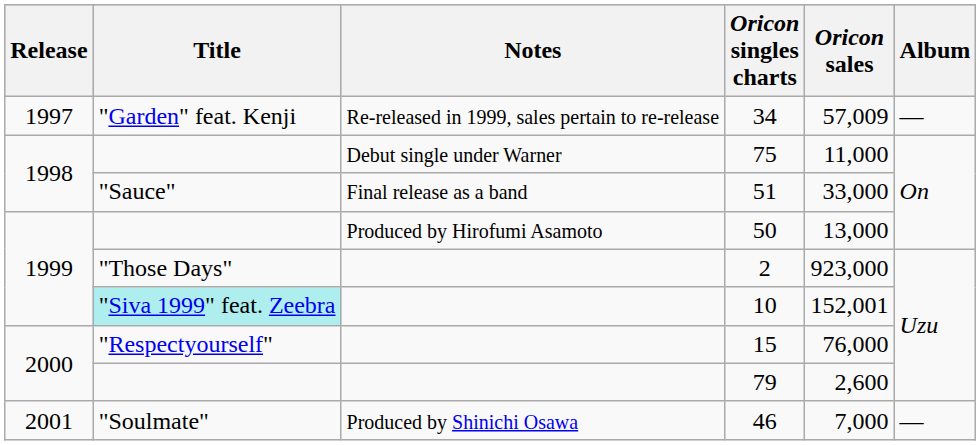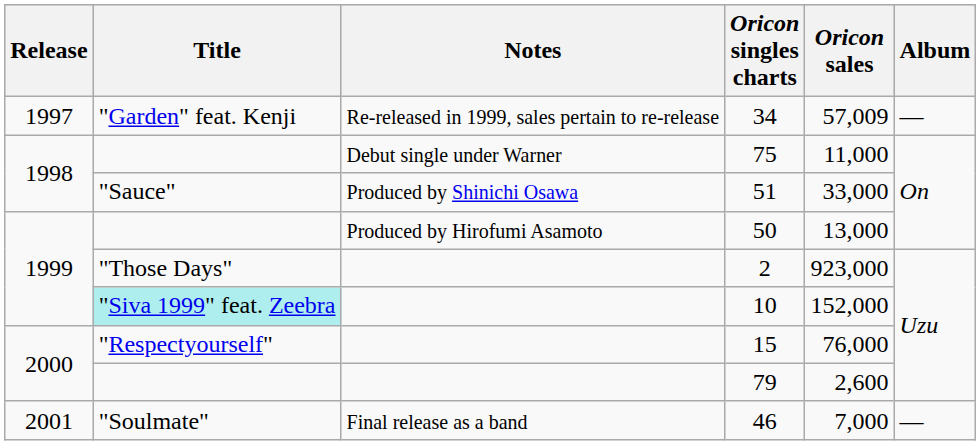 <table class="wikitable" style="text-align:center">
 <tr bgcolor="#CCCCCC">
 <th>Release</th>
 <th>Title</th>
 <th>Notes</th>
 <th><em>Oricon</em><br>singles<br>charts<br></th>
 <th><em>Oricon</em><br>sales<br></th>
 <th>Album</th>
 </tr>
 <tr>
 <td rowspan="1">1997</td>
 <td align="left">"<a href='#'>Garden</a>" feat. Kenji</td>
 <td align="left"><small>Re-released in 1999, sales pertain to re-release</small></td>
 <td>34</td>
 <td align="right">57,009</td>
 <td align="left" rowspan="1">—</td>
 </tr>
 <tr>
 <td rowspan="2">1998</td>
 <td align="left"></td>
 <td align="left"><small>Debut single under Warner</small></td>
 <td>75</td>
 <td align="right">11,000</td>
 <td align="left" rowspan="3"><em>On</em></td>
 </tr>
 <tr>
 <td align="left">"Sauce"</td>
-<td align="left"><small>Final release as a band</small></td>
+<td align="left"><small>Produced by <a href='#'>Shinichi Osawa</a></small></td>
 <td>51</td>
 <td align="right">33,000</td>
 </tr>
 <tr>
 <td rowspan="3">1999</td>
 <td align="left"></td>
 <td align="left"><small>Produced by Hirofumi Asamoto</small></td>
 <td>50</td>
 <td align="right">13,000</td>
 </tr>
 <tr>
 <td align="left">"Those Days"</td>
 <td align="left"></td>
 <td>2</td>
 <td align="right">923,000</td>
 <td align="left" rowspan="4"><em>Uzu</em></td>
 </tr>
 <tr>
 <td align="left" style="background: paleturquoise;">"<a href='#'>Siva 1999</a>" feat. <a href='#'>Zeebra</a></td>
 <td align="left"></td>
 <td>10</td>
-<td align="right">152,001</td>
+<td align="right">152,000</td>
 </tr>
 <tr>
 <td rowspan="2">2000</td>
 <td align="left">"<a href='#'>Respectyourself</a>"</td>
 <td align="left"></td>
 <td>15</td>
 <td align="right">76,000</td>
 </tr>
 <tr>
 <td align="left"></td>
 <td align="left"></td>
 <td>79</td>
 <td align="right">2,600</td>
 </tr>
 <tr>
 <td rowspan="1">2001</td>
 <td align="left">"Soulmate"</td>
-<td align="left"><small>Produced by <a href='#'>Shinichi Osawa</a></small></td>
+<td align="left"><small>Final release as a band</small></td>
 <td>46</td>
 <td align="right">7,000</td>
 <td align="left" rowspan="1">—</td>
 </tr>
 </table>
